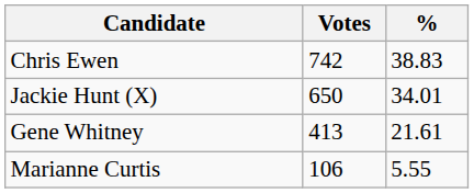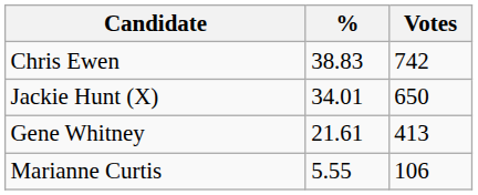 <table class="wikitable sortable">
 <tr>
 <th bgcolor="#DDDDFF" width="200px">Candidate</th>
+<th bgcolor="#DDDDFF" width="50px">%</th>
 <th bgcolor="#DDDDFF" width="50px">Votes</th>
-<th bgcolor="#DDDDFF" width="50px">%</th>
 </tr>
 <tr>
 <td>Chris Ewen</td>
+<td>38.83</td>
 <td>742</td>
-<td>38.83</td>
 </tr>
 <tr>
 <td>Jackie Hunt (X)</td>
+<td>34.01</td>
 <td>650</td>
-<td>34.01</td>
 </tr>
 <tr>
 <td>Gene Whitney</td>
+<td>21.61</td>
 <td>413</td>
-<td>21.61</td>
 </tr>
 <tr>
 <td>Marianne Curtis</td>
+<td>5.55</td>
 <td>106</td>
-<td>5.55</td>
 </tr>
 </table>
